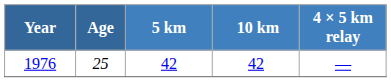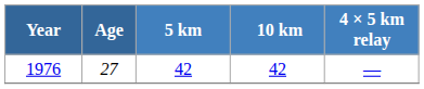 <table class="wikitable" style="font-size:95%; text-align:center; border:grey solid 1px; border-collapse:collapse; background:#ffffff;">
 <tr>
 <th style="background-color:#369; color:white; width:60px;"> Year </th>
 <th style="background-color:#369; color:white; width:40px;"> Age </th>
 <th style="background-color:#4180be; color:white; width:75px;"> 5 km </th>
 <th style="background-color:#4180be; color:white; width:75px;"> 10 km</th>
 <th style="background-color:#4180be; color:white; width:75px;"> 4 × 5 km <br> relay </th>
 </tr>
 <tr>
 <td><a href='#'>1976</a></td>
-<td><em>25</em></td>
+<td><em>27</em></td>
 <td><a href='#'>42</a></td>
 <td><a href='#'>42</a></td>
 <td><a href='#'>—</a></td>
 </tr>
 <tr>
 </tr>
 </table>
